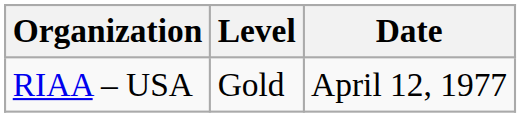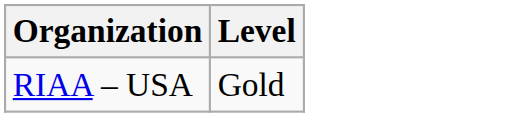 <table class="wikitable">
 <tr>
 <th>Organization</th>
 <th>Level</th>
-<th>Date</th>
 </tr>
 <tr>
 <td align="left"><a href='#'>RIAA</a> – USA</td>
 <td align="left">Gold</td>
-<td align="left">April 12, 1977</td>
 </tr>
 </table>
